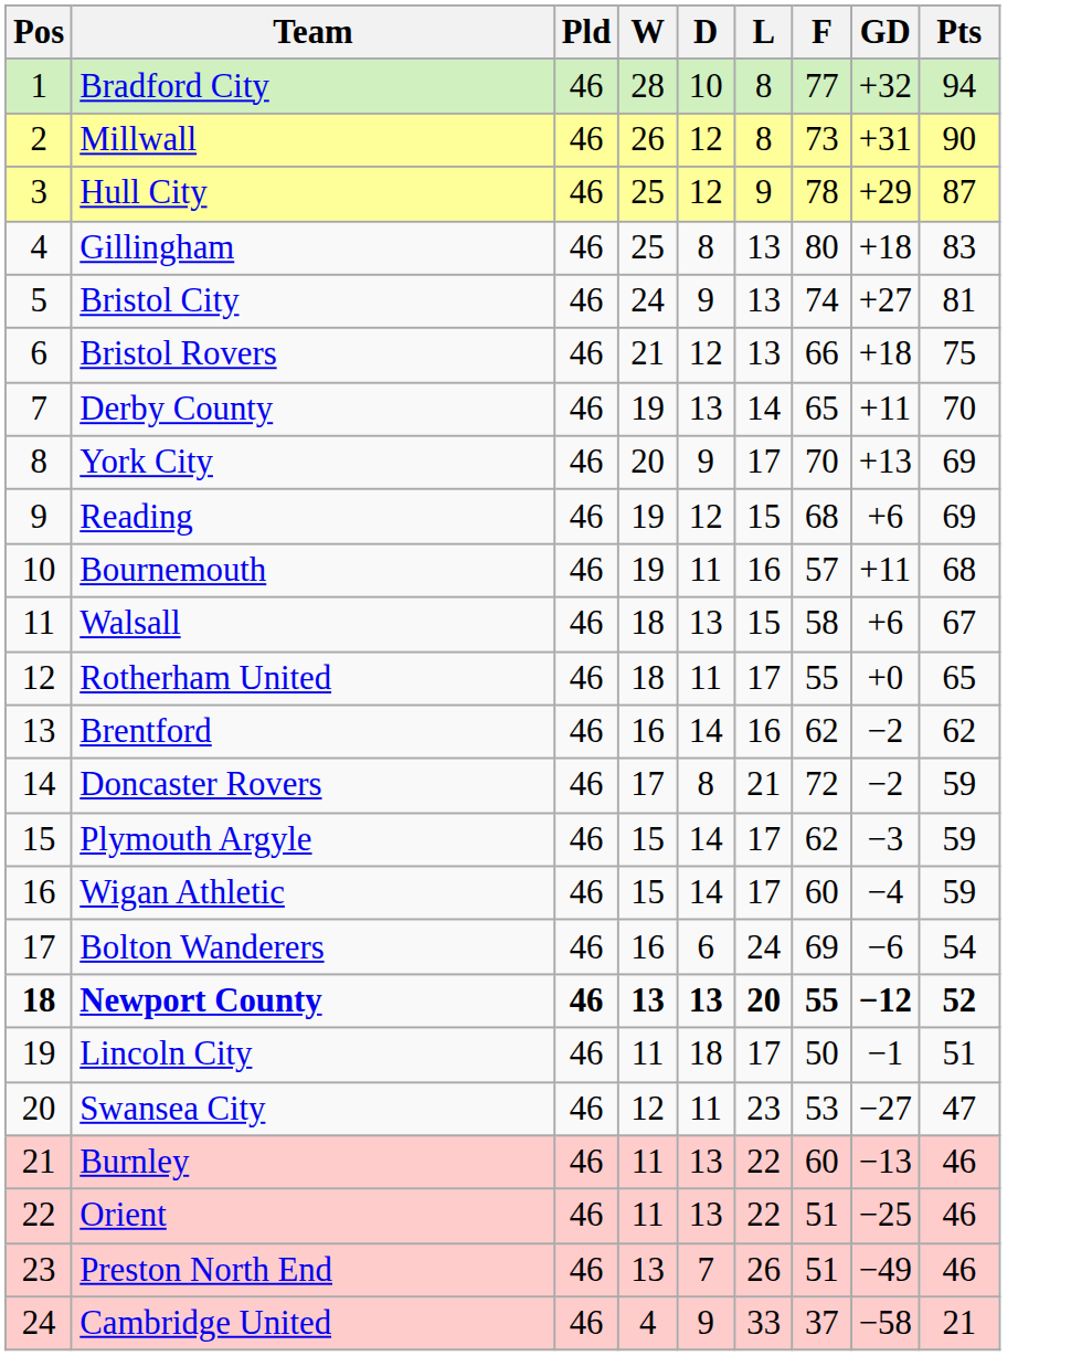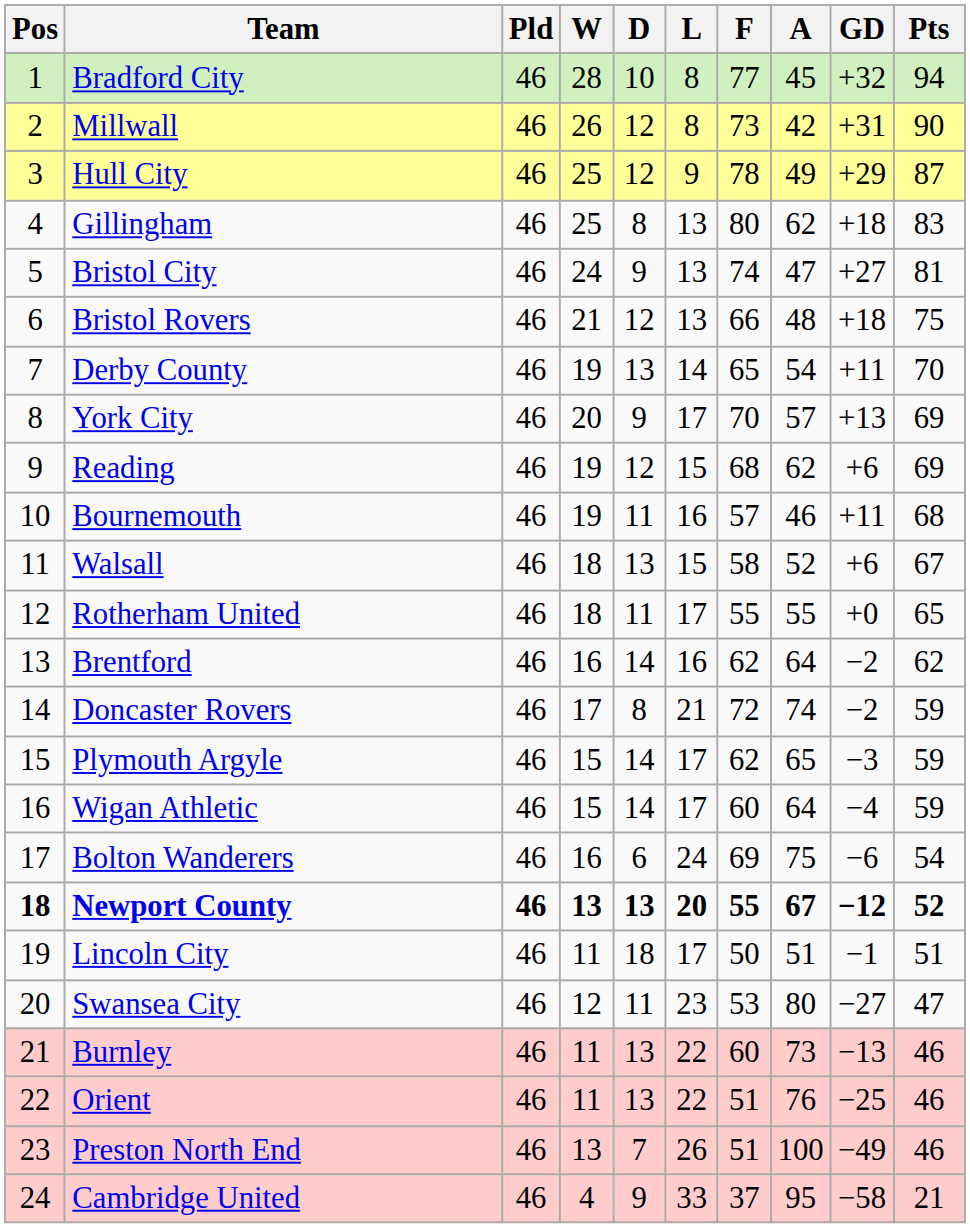 <table class="wikitable" style="text-align: center;">
 <tr>
 <th width=20>Pos</th>
 <th width=220>Team</th>
 <th width=20>Pld</th>
 <th width=20>W</th>
 <th width=20>D</th>
 <th width=20>L</th>
 <th width=20>F</th>
+<th width=20>A</th>
 <th width=20>GD</th>
 <th width=30>Pts</th>
 </tr>
 <tr bgcolor="#D0F0C0">
 <td>1</td>
 <td align="left"><a href='#'>Bradford City</a></td>
 <td>46</td>
 <td>28</td>
 <td>10</td>
 <td>8</td>
 <td>77</td>
+<td>45</td>
 <td>+32</td>
 <td>94</td>
 </tr>
 <tr style="background:#FFFF99;">
 <td>2</td>
 <td align="left"><a href='#'>Millwall</a></td>
 <td>46</td>
 <td>26</td>
 <td>12</td>
 <td>8</td>
 <td>73</td>
+<td>42</td>
 <td>+31</td>
 <td>90</td>
 </tr>
 <tr style="background:#FFFF99;">
 <td>3</td>
 <td align="left"><a href='#'>Hull City</a></td>
 <td>46</td>
 <td>25</td>
 <td>12</td>
 <td>9</td>
 <td>78</td>
+<td>49</td>
 <td>+29</td>
 <td>87</td>
 </tr>
 <tr>
 <td>4</td>
 <td align="left"><a href='#'>Gillingham</a></td>
 <td>46</td>
 <td>25</td>
 <td>8</td>
 <td>13</td>
 <td>80</td>
+<td>62</td>
 <td>+18</td>
 <td>83</td>
 </tr>
 <tr>
 <td>5</td>
 <td align="left"><a href='#'>Bristol City</a></td>
 <td>46</td>
 <td>24</td>
 <td>9</td>
 <td>13</td>
 <td>74</td>
+<td>47</td>
 <td>+27</td>
 <td>81</td>
 </tr>
 <tr>
 <td>6</td>
 <td align="left"><a href='#'>Bristol Rovers</a></td>
 <td>46</td>
 <td>21</td>
 <td>12</td>
 <td>13</td>
 <td>66</td>
+<td>48</td>
 <td>+18</td>
 <td>75</td>
 </tr>
 <tr>
 <td>7</td>
 <td align="left"><a href='#'>Derby County</a></td>
 <td>46</td>
 <td>19</td>
 <td>13</td>
 <td>14</td>
 <td>65</td>
+<td>54</td>
 <td>+11</td>
 <td>70</td>
 </tr>
 <tr>
 <td>8</td>
 <td align="left"><a href='#'>York City</a></td>
 <td>46</td>
 <td>20</td>
 <td>9</td>
 <td>17</td>
 <td>70</td>
+<td>57</td>
 <td>+13</td>
 <td>69</td>
 </tr>
 <tr>
 <td>9</td>
 <td align="left"><a href='#'>Reading</a></td>
 <td>46</td>
 <td>19</td>
 <td>12</td>
 <td>15</td>
 <td>68</td>
+<td>62</td>
 <td>+6</td>
 <td>69</td>
 </tr>
 <tr>
 <td>10</td>
 <td align="left"><a href='#'>Bournemouth</a></td>
 <td>46</td>
 <td>19</td>
 <td>11</td>
 <td>16</td>
 <td>57</td>
+<td>46</td>
 <td>+11</td>
 <td>68</td>
 </tr>
 <tr>
 <td>11</td>
 <td align="left"><a href='#'>Walsall</a></td>
 <td>46</td>
 <td>18</td>
 <td>13</td>
 <td>15</td>
 <td>58</td>
+<td>52</td>
 <td>+6</td>
 <td>67</td>
 </tr>
 <tr>
 <td>12</td>
 <td align="left"><a href='#'>Rotherham United</a></td>
 <td>46</td>
 <td>18</td>
 <td>11</td>
 <td>17</td>
+<td>55</td>
 <td>55</td>
 <td>+0</td>
 <td>65</td>
 </tr>
 <tr>
 <td>13</td>
 <td align="left"><a href='#'>Brentford</a></td>
 <td>46</td>
 <td>16</td>
 <td>14</td>
 <td>16</td>
 <td>62</td>
+<td>64</td>
 <td>−2</td>
 <td>62</td>
 </tr>
 <tr>
 <td>14</td>
 <td align="left"><a href='#'>Doncaster Rovers</a></td>
 <td>46</td>
 <td>17</td>
 <td>8</td>
 <td>21</td>
 <td>72</td>
+<td>74</td>
 <td>−2</td>
 <td>59</td>
 </tr>
 <tr>
 <td>15</td>
 <td align="left"><a href='#'>Plymouth Argyle</a></td>
 <td>46</td>
 <td>15</td>
 <td>14</td>
 <td>17</td>
 <td>62</td>
+<td>65</td>
 <td>−3</td>
 <td>59</td>
 </tr>
 <tr>
 <td>16</td>
 <td align="left"><a href='#'>Wigan Athletic</a></td>
 <td>46</td>
 <td>15</td>
 <td>14</td>
 <td>17</td>
 <td>60</td>
+<td>64</td>
 <td>−4</td>
 <td>59</td>
 </tr>
 <tr>
 <td>17</td>
 <td align="left"><a href='#'>Bolton Wanderers</a></td>
 <td>46</td>
 <td>16</td>
 <td>6</td>
 <td>24</td>
 <td>69</td>
+<td>75</td>
 <td>−6</td>
 <td>54</td>
 </tr>
 <tr>
 <td><strong>18</strong></td>
 <td align="left"><strong><a href='#'>Newport County</a></strong></td>
 <td><strong>46</strong></td>
 <td><strong>13</strong></td>
 <td><strong>13</strong></td>
 <td><strong>20</strong></td>
 <td><strong>55</strong></td>
+<td><strong>67</strong></td>
 <td><strong>−12</strong></td>
 <td><strong>52</strong></td>
 </tr>
 <tr>
 <td>19</td>
 <td align="left"><a href='#'>Lincoln City</a></td>
 <td>46</td>
 <td>11</td>
 <td>18</td>
 <td>17</td>
 <td>50</td>
+<td>51</td>
 <td>−1</td>
 <td>51</td>
 </tr>
 <tr>
 <td>20</td>
 <td align="left"><a href='#'>Swansea City</a></td>
 <td>46</td>
 <td>12</td>
 <td>11</td>
 <td>23</td>
 <td>53</td>
+<td>80</td>
 <td>−27</td>
 <td>47</td>
 </tr>
 <tr bgcolor="#FFCCCC">
 <td>21</td>
 <td align="left"><a href='#'>Burnley</a></td>
 <td>46</td>
 <td>11</td>
 <td>13</td>
 <td>22</td>
 <td>60</td>
+<td>73</td>
 <td>−13</td>
 <td>46</td>
 </tr>
 <tr bgcolor="#FFCCCC">
 <td>22</td>
 <td align="left"><a href='#'>Orient</a></td>
 <td>46</td>
 <td>11</td>
 <td>13</td>
 <td>22</td>
 <td>51</td>
+<td>76</td>
 <td>−25</td>
 <td>46</td>
 </tr>
 <tr bgcolor="#FFCCCC">
 <td>23</td>
 <td align="left"><a href='#'>Preston North End</a></td>
 <td>46</td>
 <td>13</td>
 <td>7</td>
 <td>26</td>
 <td>51</td>
+<td>100</td>
 <td>−49</td>
 <td>46</td>
 </tr>
 <tr bgcolor="#FFCCCC">
 <td>24</td>
 <td align="left"><a href='#'>Cambridge United</a></td>
 <td>46</td>
 <td>4</td>
 <td>9</td>
 <td>33</td>
 <td>37</td>
+<td>95</td>
 <td>−58</td>
 <td>21</td>
 </tr>
 </table>
